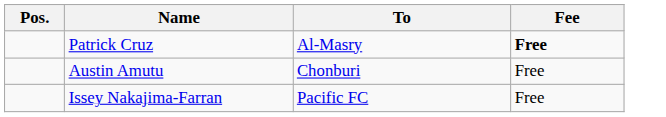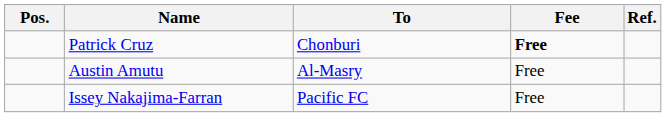 <table class="wikitable">
 <tr>
 <th style="width:50px">Pos.</th>
 <th style="width:210px">Name</th>
 <th style="width:200px">To</th>
 <th style="width:100px">Fee</th>
+<th style="width:20px">Ref.</th>
 </tr>
 <tr>
 <td></td>
 <td> <a href='#'>Patrick Cruz</a></td>
-<td> <a href='#'>Al-Masry</a></td>
+<td> <a href='#'>Chonburi</a></td>
 <td><strong>Free</strong></td>
+<td></td>
 </tr>
 <tr>
 <td></td>
 <td> <a href='#'>Austin Amutu</a></td>
-<td> <a href='#'>Chonburi</a></td>
+<td> <a href='#'>Al-Masry</a></td>
 <td>Free</td>
+<td></td>
 </tr>
 <tr>
 <td></td>
 <td align=left> <a href='#'>Issey Nakajima-Farran</a></td>
 <td> <a href='#'>Pacific FC</a></td>
 <td>Free</td>
+<td></td>
 </tr>
 </table>
